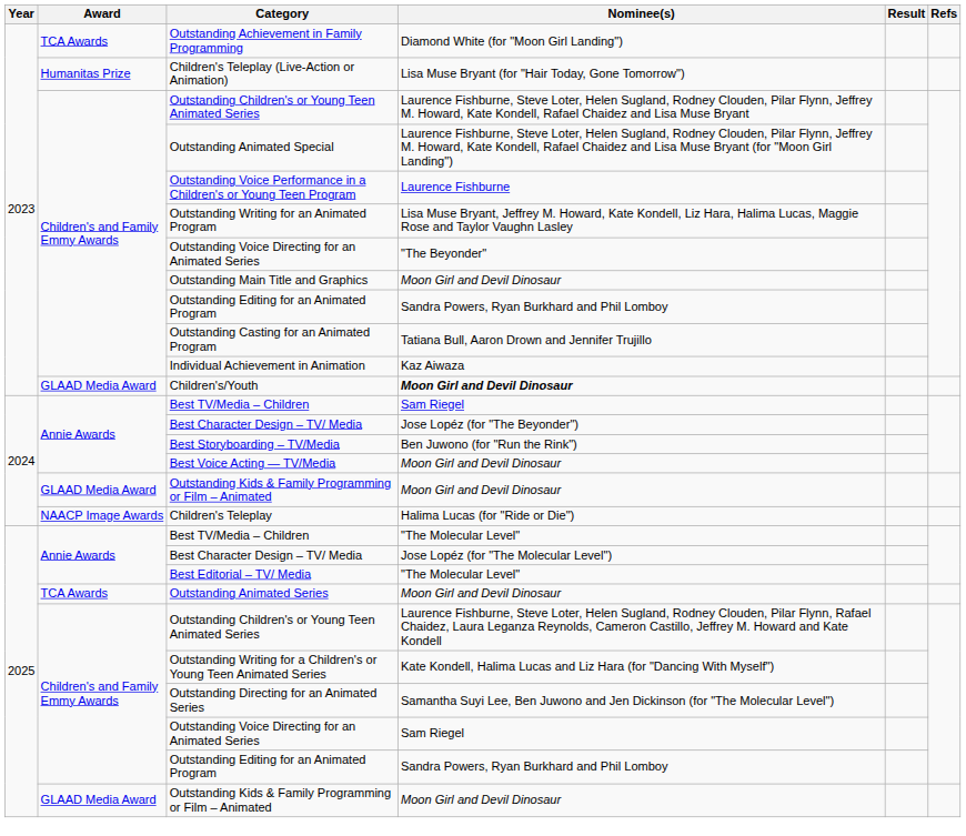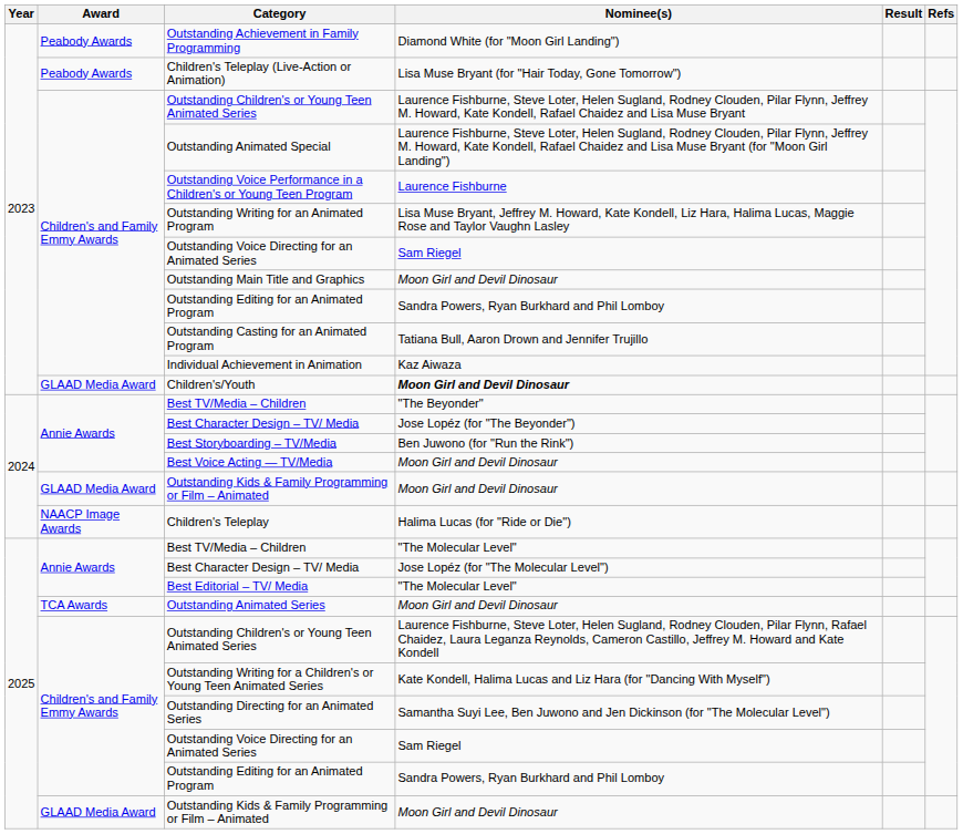 <table class="wikitable plainrowheaders">
 <tr>
 <th>Year</th>
 <th>Award</th>
 <th>Category</th>
 <th>Nominee(s)</th>
 <th>Result</th>
 <th>Refs</th>
 </tr>
 <tr>
 <td rowspan="12">2023</td>
-<td><a href='#'>TCA Awards</a></td>
+<td><a href='#'>Peabody Awards</a></td>
 <td><a href='#'>Outstanding Achievement in Family Programming</a></td>
 <td>Diamond White (for "Moon Girl Landing")</td>
 <td></td>
 <td align="center"></td>
 </tr>
 <tr>
-<td><a href='#'>Humanitas Prize</a></td>
+<td><a href='#'>Peabody Awards</a></td>
 <td>Children's Teleplay (Live-Action or Animation)</td>
 <td>Lisa Muse Bryant (for "Hair Today, Gone Tomorrow")</td>
 <td></td>
 <td align="center"></td>
 </tr>
 <tr>
 <td rowspan="9"><a href='#'>Children's and Family Emmy Awards</a></td>
 <td><a href='#'>Outstanding Children's or Young Teen Animated Series</a></td>
 <td>Laurence Fishburne, Steve Loter, Helen Sugland, Rodney Clouden, Pilar Flynn, Jeffrey M. Howard, Kate Kondell, Rafael Chaidez and Lisa Muse Bryant</td>
 <td></td>
 <td rowspan="9" align="center"></td>
 </tr>
 <tr>
 <td>Outstanding Animated Special</td>
 <td>Laurence Fishburne, Steve Loter, Helen Sugland, Rodney Clouden, Pilar Flynn, Jeffrey M. Howard, Kate Kondell, Rafael Chaidez and Lisa Muse Bryant (for "Moon Girl Landing")</td>
 <td></td>
 </tr>
 <tr>
 <td><a href='#'>Outstanding Voice Performance in a Children's or Young Teen Program</a></td>
 <td><a href='#'>Laurence Fishburne</a></td>
 <td></td>
 </tr>
 <tr>
 <td>Outstanding Writing for an Animated Program</td>
 <td>Lisa Muse Bryant, Jeffrey M. Howard, Kate Kondell, Liz Hara, Halima Lucas, Maggie Rose and Taylor Vaughn Lasley</td>
 <td></td>
 </tr>
 <tr>
 <td>Outstanding Voice Directing for an Animated Series</td>
-<td>"The Beyonder"</td>
+<td><a href='#'>Sam Riegel</a></td>
 <td></td>
 </tr>
 <tr>
 <td>Outstanding Main Title and Graphics</td>
 <td><em>Moon Girl and Devil Dinosaur</em></td>
 <td></td>
 </tr>
 <tr>
 <td>Outstanding Editing for an Animated Program</td>
 <td>Sandra Powers, Ryan Burkhard and Phil Lomboy</td>
 <td></td>
 </tr>
 <tr>
 <td>Outstanding Casting for an Animated Program</td>
 <td>Tatiana Bull, Aaron Drown and Jennifer Trujillo</td>
 <td></td>
 </tr>
 <tr>
 <td>Individual Achievement in Animation</td>
 <td>Kaz Aiwaza</td>
 <td></td>
 </tr>
 <tr>
 <td><a href='#'>GLAAD Media Award</a></td>
 <td>Children's/Youth</td>
 <td><strong><em>Moon Girl and Devil Dinosaur</em></strong></td>
 <td></td>
 <td align="center"></td>
 </tr>
 <tr>
 <td rowspan="6">2024</td>
 <td rowspan="4"><a href='#'>Annie Awards</a></td>
 <td><a href='#'>Best TV/Media – Children</a></td>
-<td><a href='#'>Sam Riegel</a></td>
+<td>"The Beyonder"</td>
 <td></td>
 <td rowspan="4" align="center"></td>
 </tr>
 <tr>
 <td><a href='#'>Best Character Design – TV/ Media</a></td>
 <td>Jose Lopéz (for "The Beyonder")</td>
 <td></td>
 </tr>
 <tr>
 <td><a href='#'>Best Storyboarding – TV/Media</a></td>
 <td>Ben Juwono (for "Run the Rink")</td>
 <td></td>
 </tr>
 <tr>
 <td><a href='#'>Best Voice Acting — TV/Media</a></td>
 <td><em>Moon Girl and Devil Dinosaur</em></td>
 <td></td>
 </tr>
 <tr>
 <td><a href='#'>GLAAD Media Award</a></td>
 <td><a href='#'>Outstanding Kids & Family Programming or Film – Animated</a></td>
 <td><em>Moon Girl and Devil Dinosaur</em></td>
 <td></td>
 <td align="center"></td>
 </tr>
 <tr>
 <td><a href='#'>NAACP Image Awards</a></td>
 <td>Children's Teleplay</td>
 <td>Halima Lucas (for "Ride or Die")</td>
 <td></td>
 <td align="center"></td>
 </tr>
 <tr>
 <td rowspan="10">2025</td>
 <td rowspan="3"><a href='#'>Annie Awards</a></td>
 <td>Best TV/Media – Children</td>
 <td>"The Molecular Level"</td>
 <td></td>
 <td rowspan="3" align="center"></td>
 </tr>
 <tr>
 <td>Best Character Design – TV/ Media</td>
 <td>Jose Lopéz (for "The Molecular Level")</td>
 <td></td>
 </tr>
 <tr>
 <td><a href='#'>Best Editorial – TV/ Media</a></td>
 <td>"The Molecular Level"</td>
 <td></td>
 </tr>
 <tr>
 <td><a href='#'>TCA Awards</a></td>
 <td><a href='#'>Outstanding Animated Series</a></td>
 <td><em>Moon Girl and Devil Dinosaur</em></td>
 <td></td>
 <td align="center"></td>
 </tr>
 <tr>
 <td rowspan="5"><a href='#'>Children's and Family Emmy Awards</a></td>
 <td>Outstanding Children's or Young Teen Animated Series</td>
 <td>Laurence Fishburne, Steve Loter, Helen Sugland, Rodney Clouden, Pilar Flynn, Rafael Chaidez, Laura Leganza Reynolds, Cameron Castillo, Jeffrey M. Howard and Kate Kondell</td>
 <td></td>
 <td rowspan="5" align="center"></td>
 </tr>
 <tr>
 <td>Outstanding Writing for a Children's or Young Teen Animated Series</td>
 <td>Kate Kondell, Halima Lucas and Liz Hara (for "Dancing With Myself")</td>
 <td></td>
 </tr>
 <tr>
 <td>Outstanding Directing for an Animated Series</td>
 <td>Samantha Suyi Lee, Ben Juwono and Jen Dickinson (for "The Molecular Level")</td>
 <td></td>
 </tr>
 <tr>
 <td>Outstanding Voice Directing for an Animated Series</td>
 <td>Sam Riegel</td>
 <td></td>
 </tr>
 <tr>
 <td>Outstanding Editing for an Animated Program</td>
 <td>Sandra Powers, Ryan Burkhard and Phil Lomboy</td>
 <td></td>
 </tr>
 <tr>
 <td><a href='#'>GLAAD Media Award</a></td>
 <td>Outstanding Kids & Family Programming or Film – Animated</td>
 <td><em>Moon Girl and Devil Dinosaur</em></td>
 <td></td>
 <td align="center"></td>
 </tr>
 </table>
